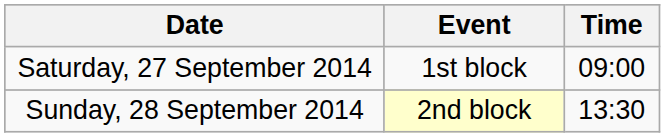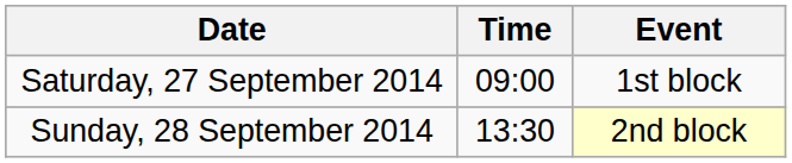 <table class = "wikitable" style="text-align:center;">
 <tr>
 <th width=220>Date</th>
+<th width=50>Time</th>
 <th width=100>Event</th>
-<th width=50>Time</th>
 </tr>
 <tr>
 <td>Saturday, 27 September 2014</td>
+<td>09:00</td>
 <td>1st block</td>
-<td>09:00</td>
 </tr>
 <tr>
 <td>Sunday, 28 September 2014</td>
+<td>13:30</td>
 <td bgcolor=ffffcc>2nd block</td>
-<td>13:30</td>
 </tr>
 </table>
